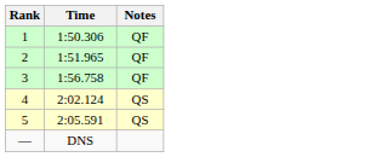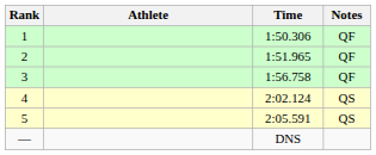 <table class=wikitable style="text-align:center">
 <tr>
 <th width=40>Rank</th>
+<th width=250>Athlete</th>
 <th width=80>Time</th>
 <th width=50>Notes</th>
 </tr>
 <tr bgcolor="ccffcc">
 <td>1</td>
+<td align=left></td>
 <td>1:50.306</td>
 <td>QF</td>
 </tr>
 <tr bgcolor="ccffcc">
 <td>2</td>
+<td align=left></td>
 <td>1:51.965</td>
 <td>QF</td>
 </tr>
 <tr bgcolor="ccffcc">
 <td>3</td>
+<td align=left></td>
 <td>1:56.758</td>
 <td>QF</td>
 </tr>
 <tr bgcolor="#ffffcc">
 <td>4</td>
+<td align=left></td>
 <td>2:02.124</td>
 <td>QS</td>
 </tr>
 <tr bgcolor="#ffffcc">
 <td>5</td>
+<td align=left></td>
 <td>2:05.591</td>
 <td>QS</td>
 </tr>
 <tr>
 <td>—</td>
+<td align=left></td>
 <td>DNS</td>
 <td></td>
 </tr>
 </table>
